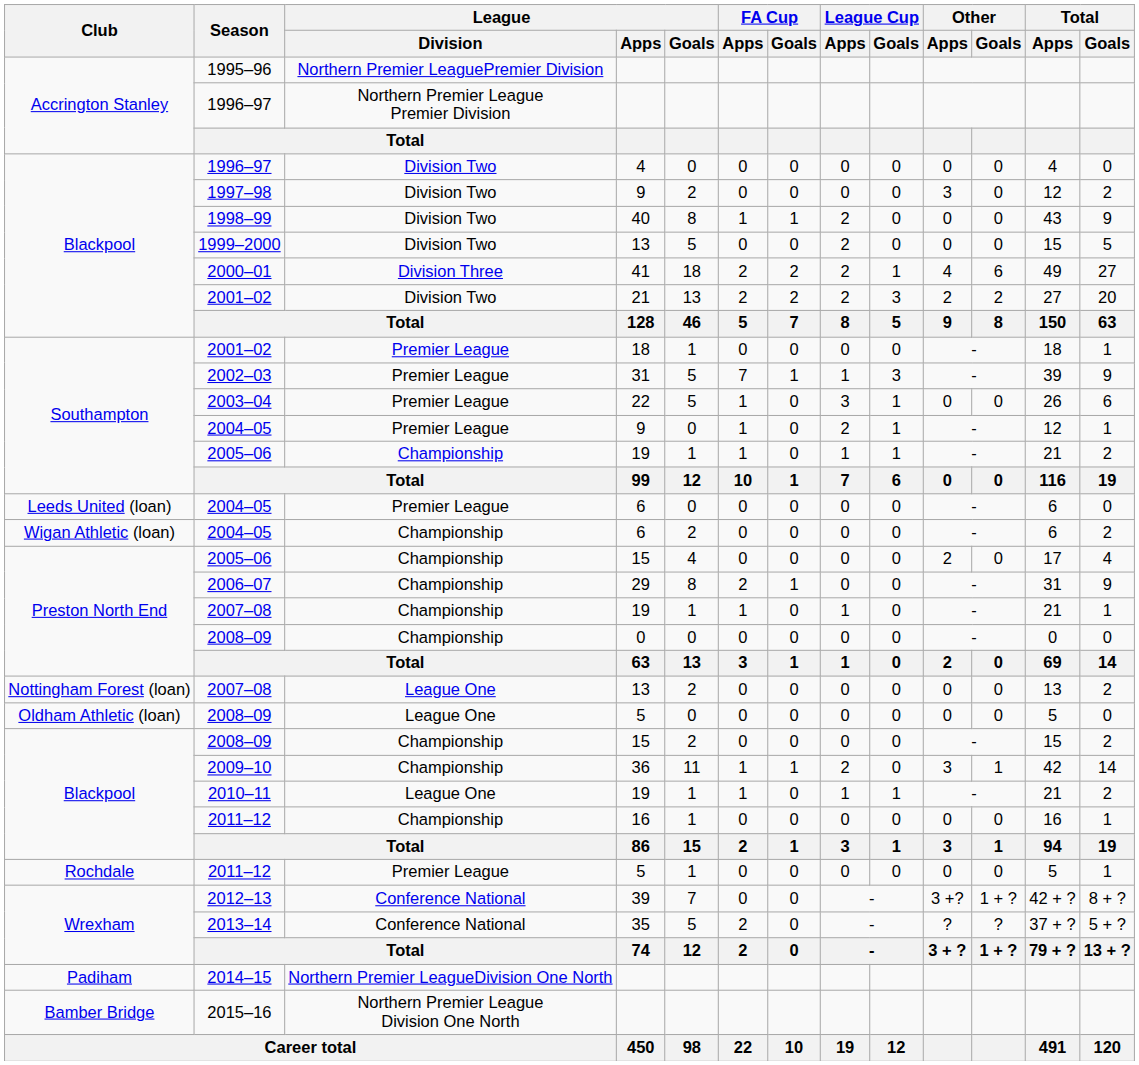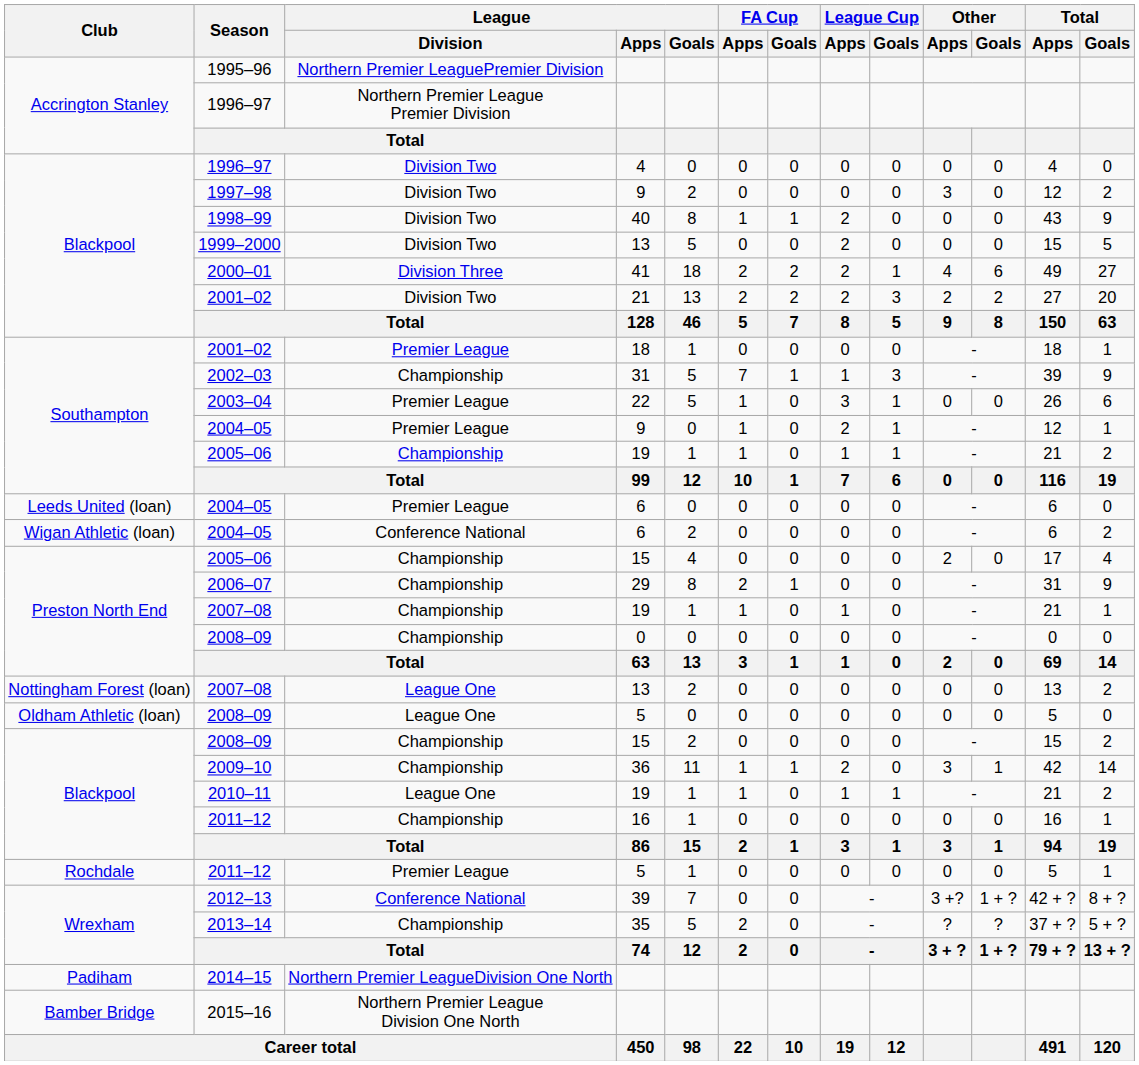 <table class="wikitable" style="text-align:center">
 <tr>
 <th rowspan="2">Club</th>
 <th rowspan="2">Season</th>
 <th colspan="3">League</th>
 <th colspan="2"><a href='#'>FA Cup</a></th>
 <th colspan="2"><a href='#'>League Cup</a></th>
 <th colspan="2">Other</th>
 <th colspan="2">Total</th>
 </tr>
 <tr>
 <th>Division</th>
 <th>Apps</th>
 <th>Goals</th>
 <th>Apps</th>
 <th>Goals</th>
 <th>Apps</th>
 <th>Goals</th>
 <th>Apps</th>
 <th>Goals</th>
 <th>Apps</th>
 <th>Goals</th>
 </tr>
 <tr>
 <td rowspan="3"><a href='#'>Accrington Stanley</a></td>
 <td>1995–96</td>
 <td><a href='#'>Northern Premier LeaguePremier Division</a></td>
 <td></td>
 <td></td>
 <td></td>
 <td></td>
 <td></td>
 <td></td>
 <td colspan="2"></td>
 <td></td>
 <td></td>
 </tr>
 <tr>
 <td>1996–97</td>
 <td>Northern Premier League<br>Premier Division</td>
 <td></td>
 <td></td>
 <td></td>
 <td></td>
 <td></td>
 <td></td>
 <td colspan="2"></td>
 <td></td>
 <td></td>
 </tr>
 <tr>
 <th colspan="2">Total</th>
 <th></th>
 <th></th>
 <th></th>
 <th></th>
 <th></th>
 <th></th>
 <th></th>
 <th></th>
 <th></th>
 <th></th>
 </tr>
 <tr>
 <td rowspan="7"><a href='#'>Blackpool</a></td>
 <td><a href='#'>1996–97</a></td>
 <td><a href='#'>Division Two</a></td>
 <td>4</td>
 <td>0</td>
 <td>0</td>
 <td>0</td>
 <td>0</td>
 <td>0</td>
 <td>0</td>
 <td>0</td>
 <td>4</td>
 <td>0</td>
 </tr>
 <tr>
 <td><a href='#'>1997–98</a></td>
 <td>Division Two</td>
 <td>9</td>
 <td>2</td>
 <td>0</td>
 <td>0</td>
 <td>0</td>
 <td>0</td>
 <td>3</td>
 <td>0</td>
 <td>12</td>
 <td>2</td>
 </tr>
 <tr>
 <td><a href='#'>1998–99</a></td>
 <td>Division Two</td>
 <td>40</td>
 <td>8</td>
 <td>1</td>
 <td>1</td>
 <td>2</td>
 <td>0</td>
 <td>0</td>
 <td>0</td>
 <td>43</td>
 <td>9</td>
 </tr>
 <tr>
 <td><a href='#'>1999–2000</a></td>
 <td>Division Two</td>
 <td>13</td>
 <td>5</td>
 <td>0</td>
 <td>0</td>
 <td>2</td>
 <td>0</td>
 <td>0</td>
 <td>0</td>
 <td>15</td>
 <td>5</td>
 </tr>
 <tr>
 <td><a href='#'>2000–01</a></td>
 <td><a href='#'>Division Three</a></td>
 <td>41</td>
 <td>18</td>
 <td>2</td>
 <td>2</td>
 <td>2</td>
 <td>1</td>
 <td>4</td>
 <td>6</td>
 <td>49</td>
 <td>27</td>
 </tr>
 <tr>
 <td><a href='#'>2001–02</a></td>
 <td>Division Two</td>
 <td>21</td>
 <td>13</td>
 <td>2</td>
 <td>2</td>
 <td>2</td>
 <td>3</td>
 <td>2</td>
 <td>2</td>
 <td>27</td>
 <td>20</td>
 </tr>
 <tr>
 <th colspan="2">Total</th>
 <th>128</th>
 <th>46</th>
 <th>5</th>
 <th>7</th>
 <th>8</th>
 <th>5</th>
 <th>9</th>
 <th>8</th>
 <th>150</th>
 <th>63</th>
 </tr>
 <tr>
 <td rowspan="6"><a href='#'>Southampton</a></td>
 <td><a href='#'>2001–02</a></td>
 <td><a href='#'>Premier League</a></td>
 <td>18</td>
 <td>1</td>
 <td>0</td>
 <td>0</td>
 <td>0</td>
 <td>0</td>
 <td colspan="2">-</td>
 <td>18</td>
 <td>1</td>
 </tr>
 <tr>
 <td><a href='#'>2002–03</a></td>
-<td>Premier League</td>
+<td>Championship</td>
 <td>31</td>
 <td>5</td>
 <td>7</td>
 <td>1</td>
 <td>1</td>
 <td>3</td>
 <td colspan="2">-</td>
 <td>39</td>
 <td>9</td>
 </tr>
 <tr>
 <td><a href='#'>2003–04</a></td>
 <td>Premier League</td>
 <td>22</td>
 <td>5</td>
 <td>1</td>
 <td>0</td>
 <td>3</td>
 <td>1</td>
 <td>0</td>
 <td>0</td>
 <td>26</td>
 <td>6</td>
 </tr>
 <tr>
 <td><a href='#'>2004–05</a></td>
 <td>Premier League</td>
 <td>9</td>
 <td>0</td>
 <td>1</td>
 <td>0</td>
 <td>2</td>
 <td>1</td>
 <td colspan="2">-</td>
 <td>12</td>
 <td>1</td>
 </tr>
 <tr>
 <td><a href='#'>2005–06</a></td>
 <td><a href='#'>Championship</a></td>
 <td>19</td>
 <td>1</td>
 <td>1</td>
 <td>0</td>
 <td>1</td>
 <td>1</td>
 <td colspan="2">-</td>
 <td>21</td>
 <td>2</td>
 </tr>
 <tr>
 <th colspan="2">Total</th>
 <th>99</th>
 <th>12</th>
 <th>10</th>
 <th>1</th>
 <th>7</th>
 <th>6</th>
 <th>0</th>
 <th>0</th>
 <th>116</th>
 <th>19</th>
 </tr>
 <tr>
 <td><a href='#'>Leeds United</a> (loan)</td>
 <td><a href='#'>2004–05</a></td>
 <td>Premier League</td>
 <td>6</td>
 <td>0</td>
 <td>0</td>
 <td>0</td>
 <td>0</td>
 <td>0</td>
 <td colspan="2">-</td>
 <td>6</td>
 <td>0</td>
 </tr>
 <tr>
 <td><a href='#'>Wigan Athletic</a> (loan)</td>
 <td><a href='#'>2004–05</a></td>
-<td>Championship</td>
+<td>Conference National</td>
 <td>6</td>
 <td>2</td>
 <td>0</td>
 <td>0</td>
 <td>0</td>
 <td>0</td>
 <td colspan="2">-</td>
 <td>6</td>
 <td>2</td>
 </tr>
 <tr>
 <td rowspan="5"><a href='#'>Preston North End</a></td>
 <td><a href='#'>2005–06</a></td>
 <td>Championship</td>
 <td>15</td>
 <td>4</td>
 <td>0</td>
 <td>0</td>
 <td>0</td>
 <td>0</td>
 <td>2</td>
 <td>0</td>
 <td>17</td>
 <td>4</td>
 </tr>
 <tr>
 <td><a href='#'>2006–07</a></td>
 <td>Championship</td>
 <td>29</td>
 <td>8</td>
 <td>2</td>
 <td>1</td>
 <td>0</td>
 <td>0</td>
 <td colspan="2">-</td>
 <td>31</td>
 <td>9</td>
 </tr>
 <tr>
 <td><a href='#'>2007–08</a></td>
 <td>Championship</td>
 <td>19</td>
 <td>1</td>
 <td>1</td>
 <td>0</td>
 <td>1</td>
 <td>0</td>
 <td colspan="2">-</td>
 <td>21</td>
 <td>1</td>
 </tr>
 <tr>
 <td><a href='#'>2008–09</a></td>
 <td>Championship</td>
 <td>0</td>
 <td>0</td>
 <td>0</td>
 <td>0</td>
 <td>0</td>
 <td>0</td>
 <td colspan="2">-</td>
 <td>0</td>
 <td>0</td>
 </tr>
 <tr>
 <th colspan="2">Total</th>
 <th>63</th>
 <th>13</th>
 <th>3</th>
 <th>1</th>
 <th>1</th>
 <th>0</th>
 <th>2</th>
 <th>0</th>
 <th>69</th>
 <th>14</th>
 </tr>
 <tr>
 <td><a href='#'>Nottingham Forest</a> (loan)</td>
 <td><a href='#'>2007–08</a></td>
 <td><a href='#'>League One</a></td>
 <td>13</td>
 <td>2</td>
 <td>0</td>
 <td>0</td>
 <td>0</td>
 <td>0</td>
 <td>0</td>
 <td>0</td>
 <td>13</td>
 <td>2</td>
 </tr>
 <tr>
 <td><a href='#'>Oldham Athletic</a> (loan)</td>
 <td><a href='#'>2008–09</a></td>
 <td>League One</td>
 <td>5</td>
 <td>0</td>
 <td>0</td>
 <td>0</td>
 <td>0</td>
 <td>0</td>
 <td>0</td>
 <td>0</td>
 <td>5</td>
 <td>0</td>
 </tr>
 <tr>
 <td rowspan="5"><a href='#'>Blackpool</a></td>
 <td><a href='#'>2008–09</a></td>
 <td>Championship</td>
 <td>15</td>
 <td>2</td>
 <td>0</td>
 <td>0</td>
 <td>0</td>
 <td>0</td>
 <td colspan="2">-</td>
 <td>15</td>
 <td>2</td>
 </tr>
 <tr>
 <td><a href='#'>2009–10</a></td>
 <td>Championship</td>
 <td>36</td>
 <td>11</td>
 <td>1</td>
 <td>1</td>
 <td>2</td>
 <td>0</td>
 <td>3</td>
 <td>1</td>
 <td>42</td>
 <td>14</td>
 </tr>
 <tr>
 <td><a href='#'>2010–11</a></td>
 <td>League One</td>
 <td>19</td>
 <td>1</td>
 <td>1</td>
 <td>0</td>
 <td>1</td>
 <td>1</td>
 <td colspan="2">-</td>
 <td>21</td>
 <td>2</td>
 </tr>
 <tr>
 <td><a href='#'>2011–12</a></td>
 <td>Championship</td>
 <td>16</td>
 <td>1</td>
 <td>0</td>
 <td>0</td>
 <td>0</td>
 <td>0</td>
 <td>0</td>
 <td>0</td>
 <td>16</td>
 <td>1</td>
 </tr>
 <tr>
 <th colspan="2">Total</th>
 <th>86</th>
 <th>15</th>
 <th>2</th>
 <th>1</th>
 <th>3</th>
 <th>1</th>
 <th>3</th>
 <th>1</th>
 <th>94</th>
 <th>19</th>
 </tr>
 <tr>
 <td><a href='#'>Rochdale</a></td>
 <td><a href='#'>2011–12</a></td>
 <td>Premier League</td>
 <td>5</td>
 <td>1</td>
 <td>0</td>
 <td>0</td>
 <td>0</td>
 <td>0</td>
 <td>0</td>
 <td>0</td>
 <td>5</td>
 <td>1</td>
 </tr>
 <tr>
 <td rowspan="3"><a href='#'>Wrexham</a></td>
 <td><a href='#'>2012–13</a></td>
 <td><a href='#'>Conference National</a></td>
 <td>39</td>
 <td>7</td>
 <td>0</td>
 <td>0</td>
 <td colspan="2">-</td>
 <td>3  +? </td>
 <td>1  + ? </td>
 <td>42 + ? </td>
 <td>8 + ? </td>
 </tr>
 <tr>
 <td><a href='#'>2013–14</a></td>
-<td>Conference National</td>
+<td>Championship</td>
 <td>35</td>
 <td>5</td>
 <td>2</td>
 <td>0</td>
 <td colspan="2">-</td>
 <td>? </td>
 <td>? </td>
 <td>37 + ? </td>
 <td>5 + ? </td>
 </tr>
 <tr>
 <th colspan="2">Total</th>
 <th>74</th>
 <th>12</th>
 <th>2</th>
 <th>0</th>
 <th colspan="2">-</th>
 <th>3 + ? </th>
 <th>1 + ? </th>
 <th>79 + ? </th>
 <th>13 + ? </th>
 </tr>
 <tr>
 <td><a href='#'>Padiham</a></td>
 <td><a href='#'>2014–15</a></td>
 <td><a href='#'>Northern Premier LeagueDivision One North</a></td>
 <td></td>
 <td></td>
 <td></td>
 <td></td>
 <td></td>
 <td></td>
 <td></td>
 <td></td>
 <td></td>
 <td></td>
 </tr>
 <tr>
 <td><a href='#'>Bamber Bridge</a></td>
 <td>2015–16</td>
 <td>Northern Premier League<br>Division One North</td>
 <td></td>
 <td></td>
 <td></td>
 <td></td>
 <td></td>
 <td></td>
 <td></td>
 <td></td>
 <td></td>
 <td></td>
 </tr>
 <tr>
 <th colspan="3">Career total</th>
 <th>450</th>
 <th>98</th>
 <th>22</th>
 <th>10</th>
 <th>19</th>
 <th>12</th>
 <th></th>
 <th></th>
 <th>491</th>
 <th>120</th>
 </tr>
 </table>
